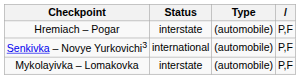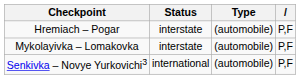 <table class="wikitable collapsible" style="text-align:center">
 <tr>
 <th>Checkpoint</th>
 <th>Status</th>
 <th>Type</th>
 <th>/</th>
 </tr>
 <tr>
 <td>Hremiach – Pogar</td>
 <td>interstate</td>
 <td>(automobile)</td>
 <td>P,F</td>
 </tr>
 <tr>
+<td>Mykolayivka – Lomakovka</td>
+<td>interstate</td>
+<td>(automobile)</td>
+<td>P,F</td>
+</tr>
+<tr>
 <td><a href='#'>Senkivka</a> – Novye Yurkovichi<sup>3</sup></td>
 <td>international</td>
 <td>(automobile)</td>
 <td>P,F</td>
 </tr>
-<tr>
-<td>Mykolayivka – Lomakovka</td>
-<td>interstate</td>
-<td>(automobile)</td>
-<td>P,F</td>
-</tr>
 </table>
